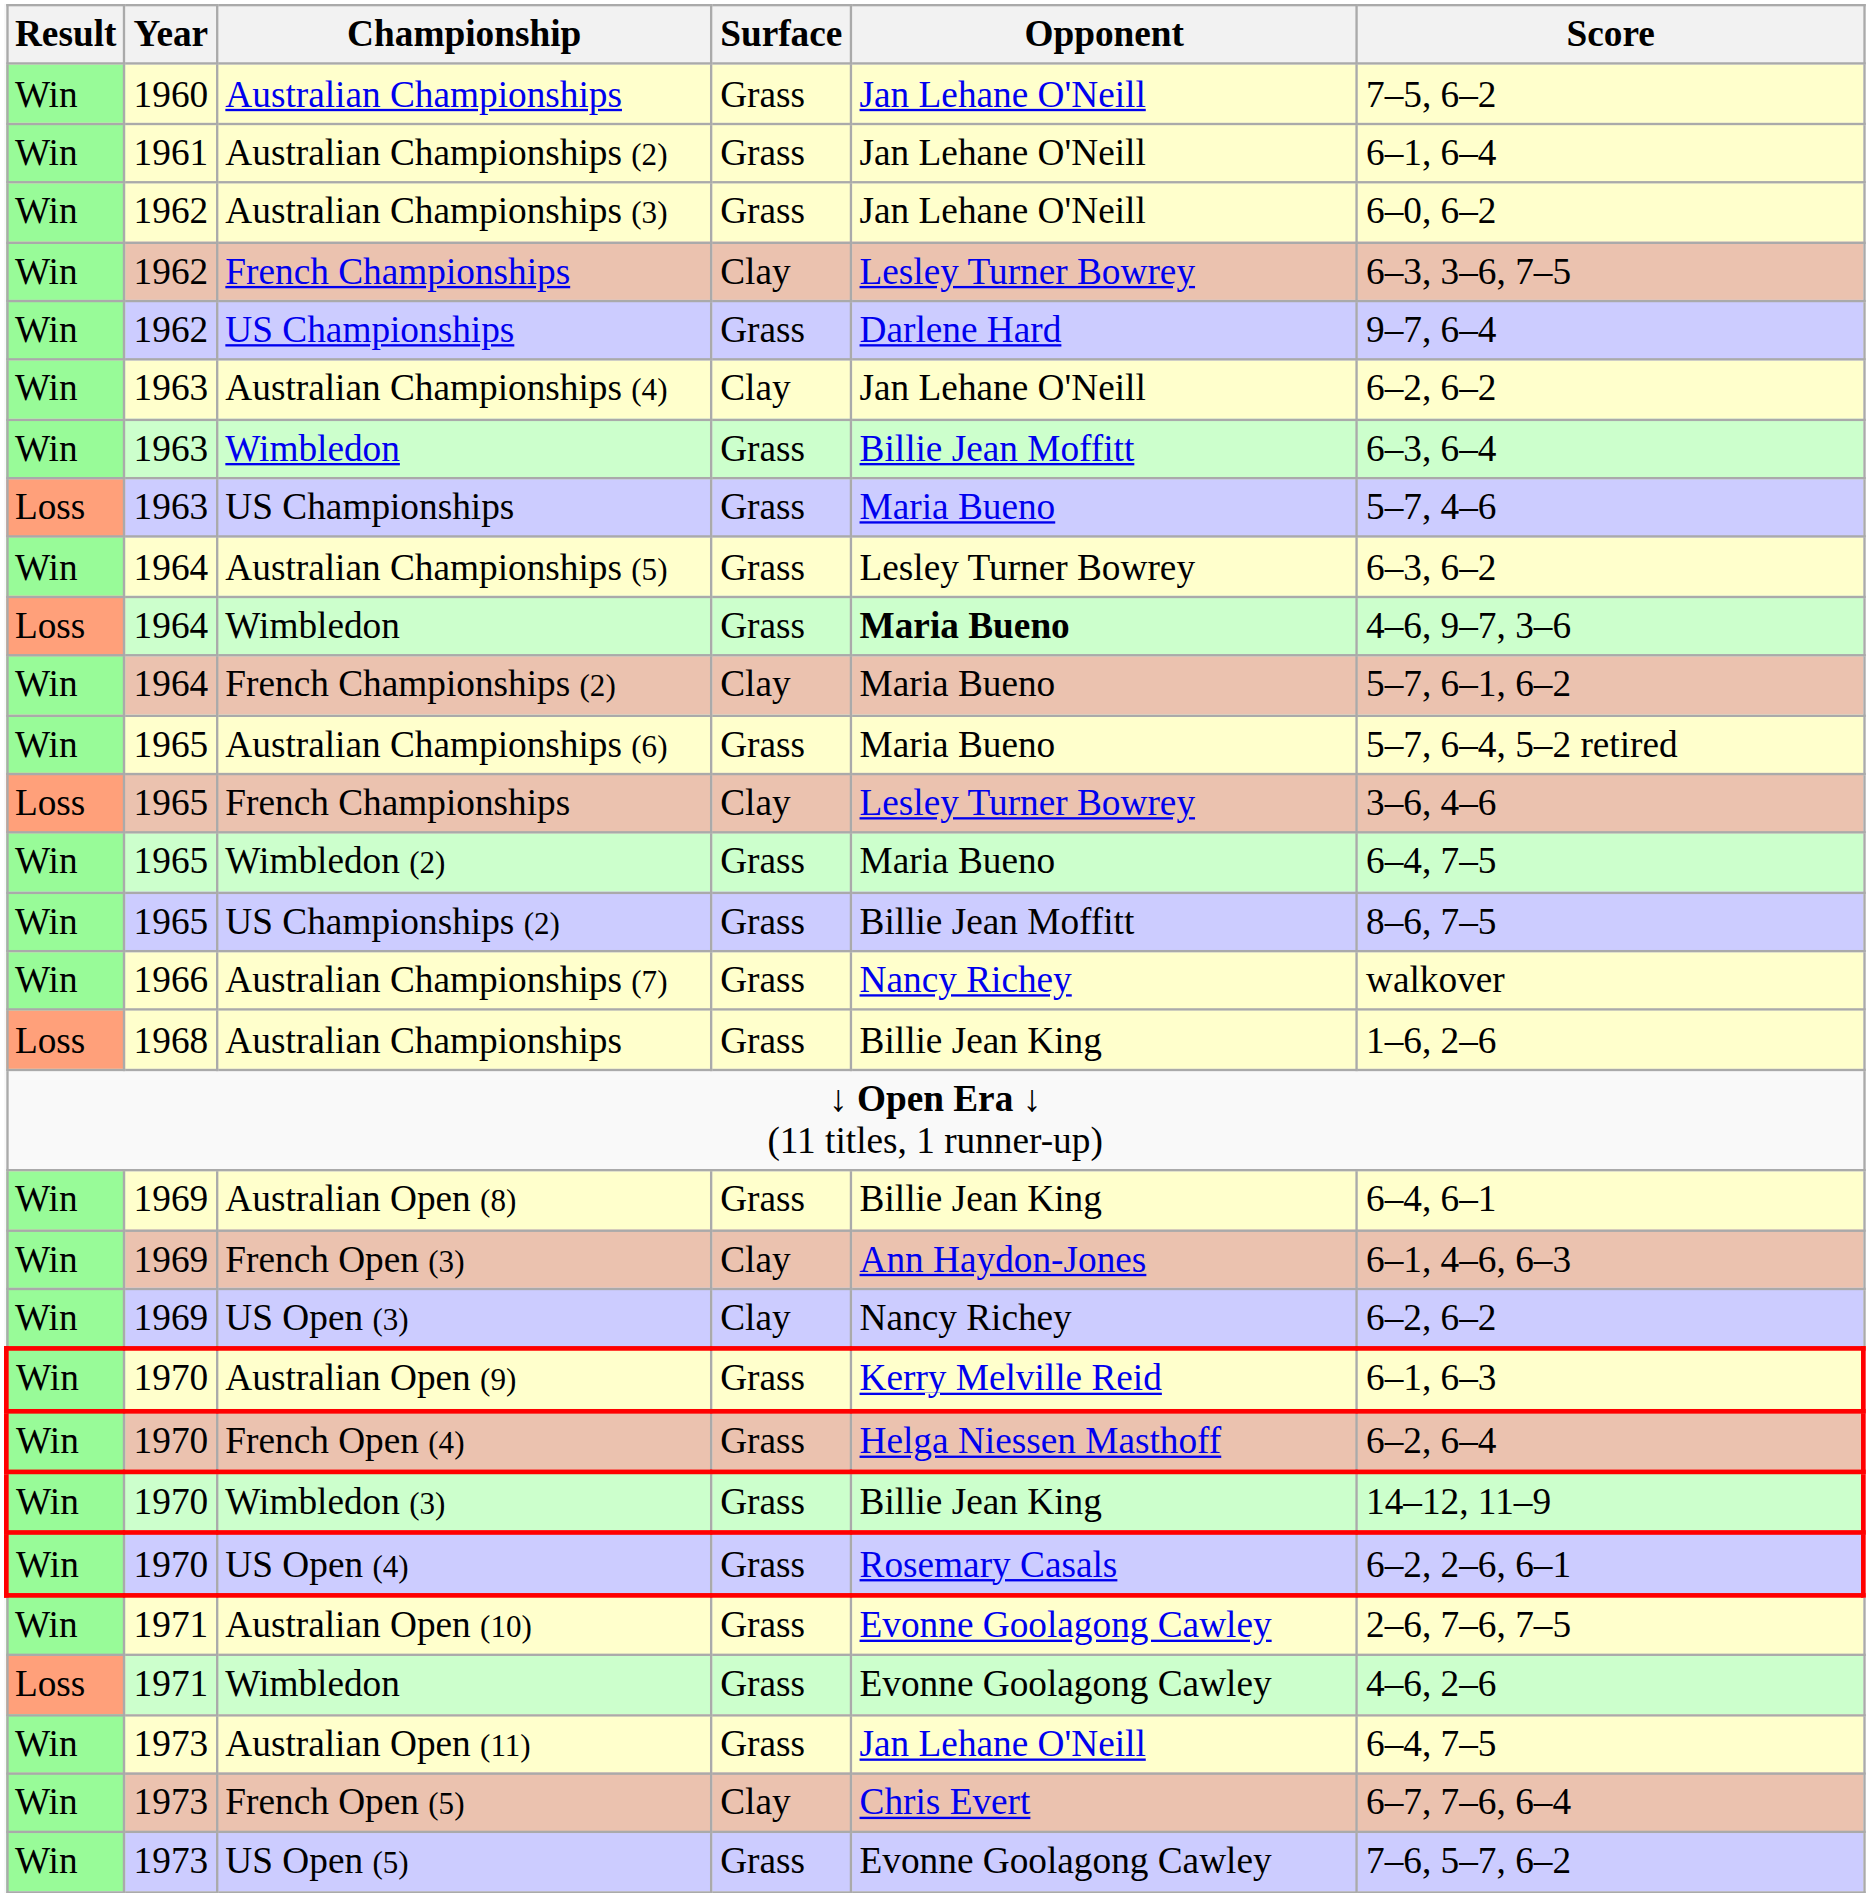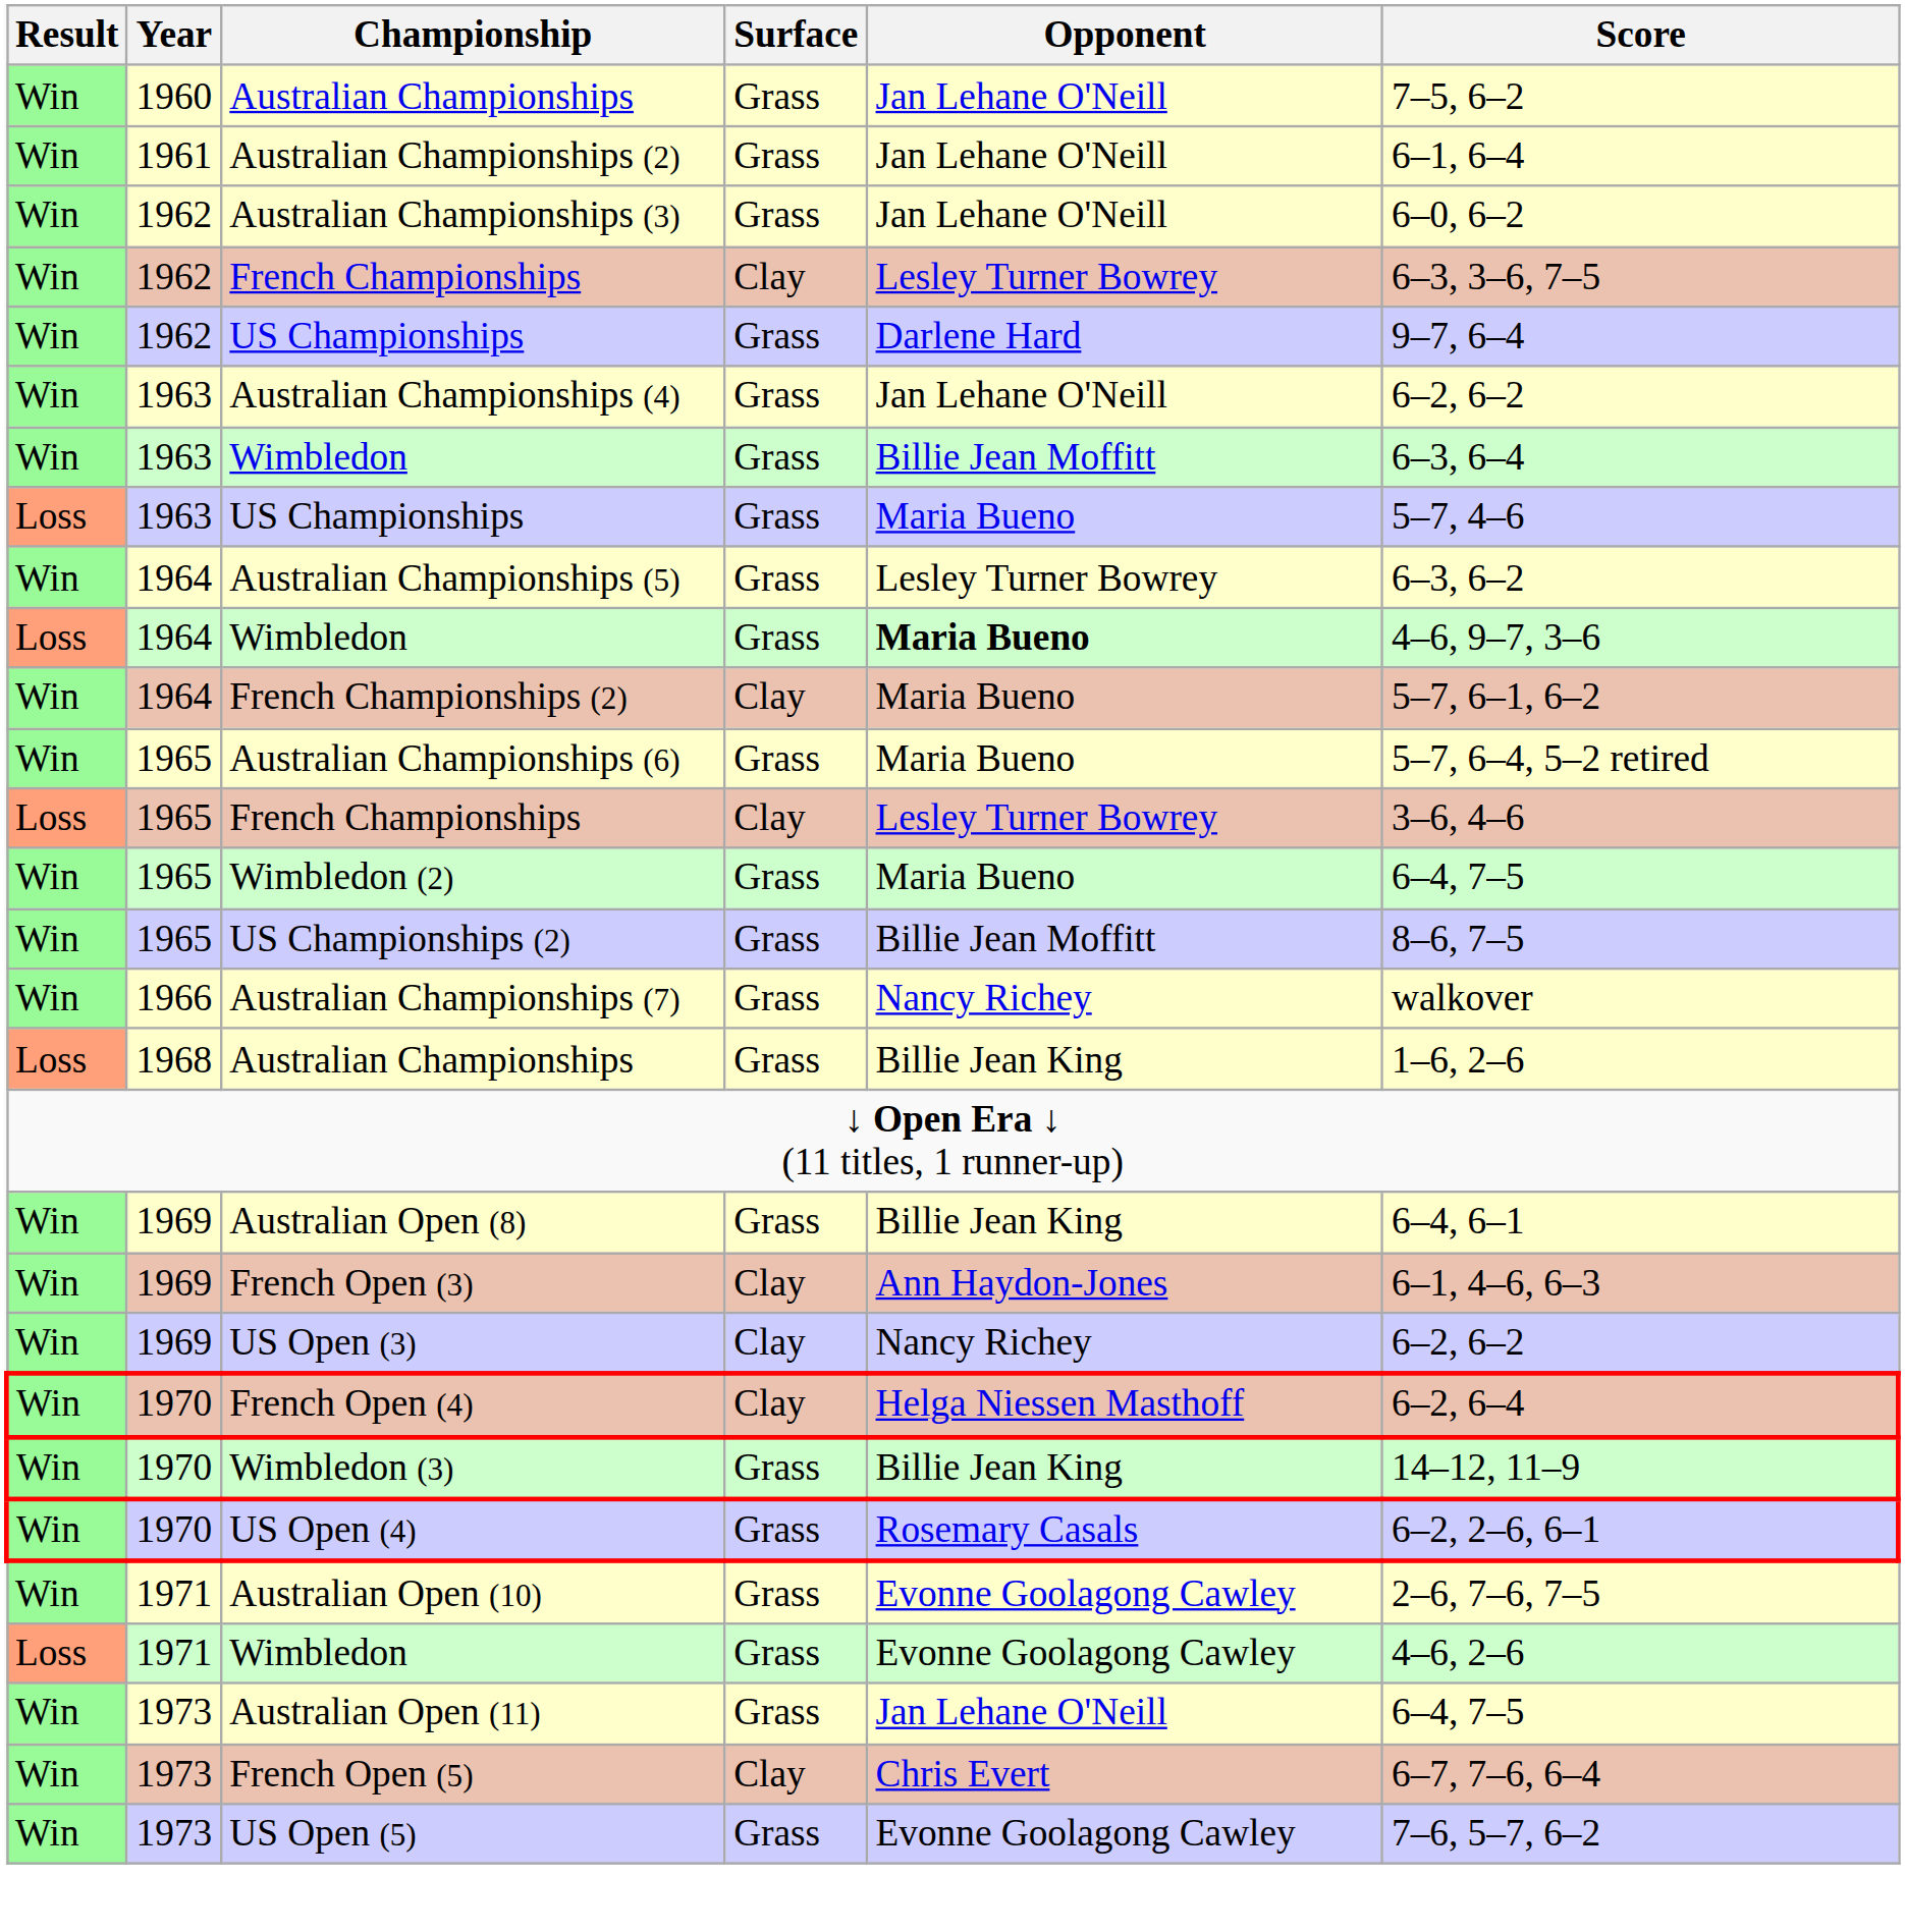 <table class="sortable wikitable">
 <tr>
 <th>Result</th>
 <th>Year</th>
 <th width=205>Championship</th>
 <th>Surface</th>
 <th width=210>Opponent</th>
 <th width=210>Score</th>
 </tr>
 <tr style=background:#ffffcc>
 <td style=background:#98fb98>Win</td>
 <td>1960</td>
 <td><a href='#'>Australian Championships</a></td>
 <td>Grass</td>
 <td> <a href='#'>Jan Lehane O'Neill</a></td>
 <td>7–5, 6–2</td>
 </tr>
 <tr style=background:#ffffcc>
 <td style=background:#98fb98>Win</td>
 <td>1961</td>
 <td>Australian Championships <small>(2)</small></td>
 <td>Grass</td>
 <td> Jan Lehane O'Neill</td>
 <td>6–1, 6–4</td>
 </tr>
 <tr style=background:#ffffcc>
 <td style=background:#98fb98>Win</td>
 <td>1962</td>
 <td>Australian Championships <small>(3)</small></td>
 <td>Grass</td>
 <td> Jan Lehane O'Neill</td>
 <td>6–0, 6–2</td>
 </tr>
 <tr style=background:#ebc2af>
 <td style=background:#98fb98>Win</td>
 <td>1962</td>
 <td><a href='#'>French Championships</a></td>
 <td>Clay</td>
 <td> <a href='#'>Lesley Turner Bowrey</a></td>
 <td>6–3, 3–6, 7–5</td>
 </tr>
 <tr style=background:#ccccff>
 <td style=background:#98fb98>Win</td>
 <td>1962</td>
 <td><a href='#'>US Championships</a></td>
 <td>Grass</td>
 <td> <a href='#'>Darlene Hard</a></td>
 <td>9–7, 6–4</td>
 </tr>
 <tr style=background:#ffffcc>
 <td style=background:#98fb98>Win</td>
 <td>1963</td>
 <td>Australian Championships <small>(4)</small></td>
-<td>Clay</td>
+<td>Grass</td>
 <td> Jan Lehane O'Neill</td>
 <td>6–2, 6–2</td>
 </tr>
 <tr style=background:#ccffcc>
 <td style=background:#98fb98>Win</td>
 <td>1963</td>
 <td><a href='#'>Wimbledon</a></td>
 <td>Grass</td>
 <td> <a href='#'>Billie Jean Moffitt</a></td>
 <td>6–3, 6–4</td>
 </tr>
 <tr style=background:#ccccff>
 <td style=background:#ffa07a>Loss</td>
 <td>1963</td>
 <td>US Championships</td>
 <td>Grass</td>
 <td> <a href='#'>Maria Bueno</a></td>
 <td>5–7, 4–6</td>
 </tr>
 <tr style=background:#ffffcc>
 <td style=background:#98fb98>Win</td>
 <td>1964</td>
 <td>Australian Championships <small>(5)</small></td>
 <td>Grass</td>
 <td> Lesley Turner Bowrey</td>
 <td>6–3, 6–2</td>
 </tr>
 <tr style=background:#ccffcc>
 <td style=background:#ffa07a>Loss</td>
 <td>1964</td>
 <td>Wimbledon</td>
 <td>Grass</td>
 <td><strong> Maria Bueno</strong></td>
 <td>4–6, 9–7, 3–6</td>
 </tr>
 <tr style=background:#ebc2af>
 <td style=background:#98fb98>Win</td>
 <td>1964</td>
 <td>French Championships <small>(2)</small></td>
 <td>Clay</td>
 <td> Maria Bueno</td>
 <td>5–7, 6–1, 6–2</td>
 </tr>
 <tr style=background:#ffffcc>
 <td style=background:#98fb98>Win</td>
 <td>1965</td>
 <td>Australian Championships <small>(6)</small></td>
 <td>Grass</td>
 <td> Maria Bueno</td>
 <td>5–7, 6–4, 5–2 retired</td>
 </tr>
 <tr style=background:#ebc2af>
 <td style=background:#ffa07a>Loss</td>
 <td>1965</td>
 <td>French Championships</td>
 <td>Clay</td>
 <td> <a href='#'>Lesley Turner Bowrey</a></td>
 <td>3–6, 4–6</td>
 </tr>
 <tr style=background:#ccffcc>
 <td style=background:#98fb98>Win</td>
 <td>1965</td>
 <td>Wimbledon <small>(2)</small></td>
 <td>Grass</td>
 <td> Maria Bueno</td>
 <td>6–4, 7–5</td>
 </tr>
 <tr style=background:#ccccff>
 <td style=background:#98fb98>Win</td>
 <td>1965</td>
 <td>US Championships <small>(2)</small></td>
 <td>Grass</td>
 <td> Billie Jean Moffitt</td>
 <td>8–6, 7–5</td>
 </tr>
 <tr style=background:#ffffcc>
 <td style=background:#98fb98>Win</td>
 <td>1966</td>
 <td>Australian Championships <small>(7)</small></td>
 <td>Grass</td>
 <td> <a href='#'>Nancy Richey</a></td>
 <td>walkover</td>
 </tr>
 <tr style=background:#ffffcc>
 <td style=background:#ffa07a>Loss</td>
 <td>1968</td>
 <td>Australian Championships</td>
 <td>Grass</td>
 <td> Billie Jean King</td>
 <td>1–6, 2–6</td>
 </tr>
 <tr>
 <td align=center colspan=6><strong>↓ Open Era ↓</strong><br>(11 titles, 1 runner-up)</td>
 </tr>
 <tr style=background:#ffffcc>
 <td style=background:#98fb98>Win</td>
 <td>1969</td>
 <td>Australian Open <small>(8)</small></td>
 <td>Grass</td>
 <td> Billie Jean King</td>
 <td>6–4, 6–1</td>
 </tr>
 <tr style=background:#ebc2af>
 <td style=background:#98fb98>Win</td>
 <td>1969</td>
 <td>French Open <small>(3)</small></td>
 <td>Clay</td>
 <td> <a href='#'>Ann Haydon-Jones</a></td>
 <td>6–1, 4–6, 6–3</td>
 </tr>
 <tr style=background:#ccccff>
 <td style=background:#98fb98>Win</td>
 <td>1969</td>
 <td>US Open <small>(3)</small></td>
 <td>Clay</td>
 <td> Nancy Richey</td>
 <td>6–2, 6–2</td>
 </tr>
-<tr style="background:#ffc;border:2px solid red">
-<td style=background:#98fb98>Win</td>
-<td>1970</td>
-<td>Australian Open <small>(9)</small></td>
-<td>Grass</td>
-<td> <a href='#'>Kerry Melville Reid</a></td>
-<td>6–1, 6–3</td>
-</tr>
 <tr style="background:#ebc2af;border:2px solid red">
 <td style=background:#98fb98>Win</td>
 <td>1970</td>
 <td>French Open <small>(4)</small></td>
-<td>Grass</td>
+<td>Clay</td>
 <td> <a href='#'>Helga Niessen Masthoff</a></td>
 <td>6–2, 6–4</td>
 </tr>
 <tr style="background:#cfc;border:2px solid red">
 <td style=background:#98fb98>Win</td>
 <td>1970</td>
 <td>Wimbledon <small>(3)</small></td>
 <td>Grass</td>
 <td> Billie Jean King</td>
 <td>14–12, 11–9</td>
 </tr>
 <tr style="background:#ccf;border:2px solid red">
 <td style=background:#98fb98>Win</td>
 <td>1970</td>
 <td>US Open <small>(4)</small></td>
 <td>Grass</td>
 <td> <a href='#'>Rosemary Casals</a></td>
 <td>6–2, 2–6, 6–1</td>
 </tr>
 <tr style=background:#ffffcc>
 <td style=background:#98fb98>Win</td>
 <td>1971</td>
 <td>Australian Open <small>(10)</small></td>
 <td>Grass</td>
 <td> <a href='#'>Evonne Goolagong Cawley</a></td>
 <td>2–6, 7–6, 7–5</td>
 </tr>
 <tr style=background:#ccffcc>
 <td style=background:#ffa07a>Loss</td>
 <td>1971</td>
 <td>Wimbledon</td>
 <td>Grass</td>
 <td> Evonne Goolagong Cawley</td>
 <td>4–6, 2–6</td>
 </tr>
 <tr style=background:#ffffcc>
 <td style=background:#98fb98>Win</td>
 <td>1973</td>
 <td>Australian Open <small>(11)</small></td>
 <td>Grass</td>
 <td> <a href='#'>Jan Lehane O'Neill</a></td>
 <td>6–4, 7–5</td>
 </tr>
 <tr style=background:#ebc2af>
 <td style=background:#98fb98>Win</td>
 <td>1973</td>
 <td>French Open <small>(5)</small></td>
 <td>Clay</td>
 <td> <a href='#'>Chris Evert</a></td>
 <td>6–7, 7–6, 6–4</td>
 </tr>
 <tr style=background:#ccccff>
 <td style=background:#98fb98>Win</td>
 <td>1973</td>
 <td>US Open <small>(5)</small></td>
 <td>Grass</td>
 <td> Evonne Goolagong Cawley</td>
 <td>7–6, 5–7, 6–2</td>
 </tr>
 </table>
